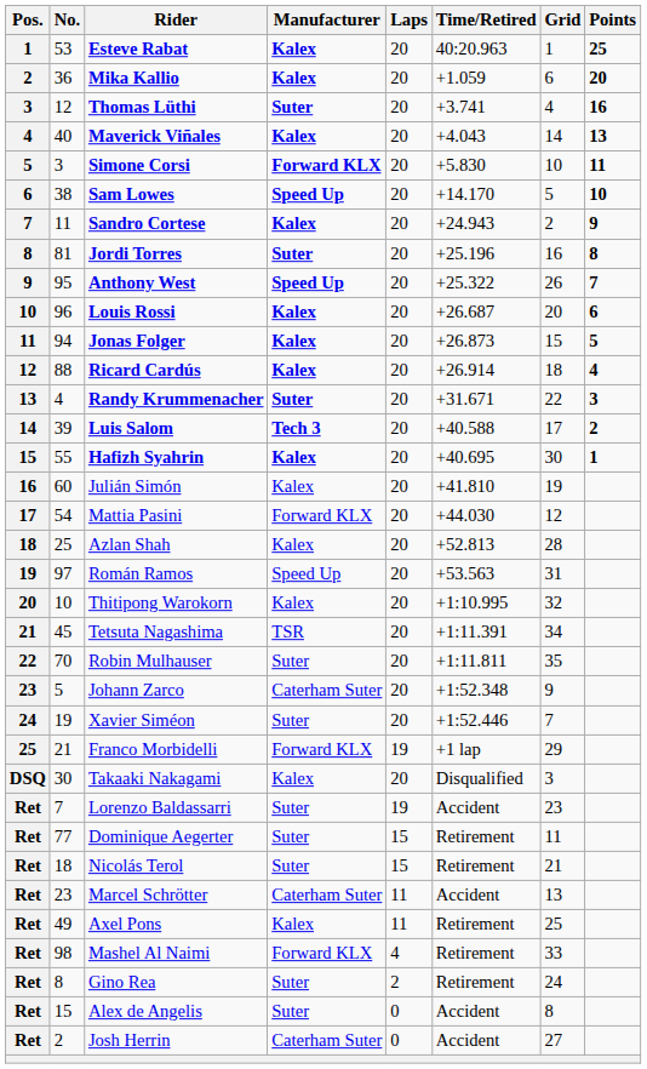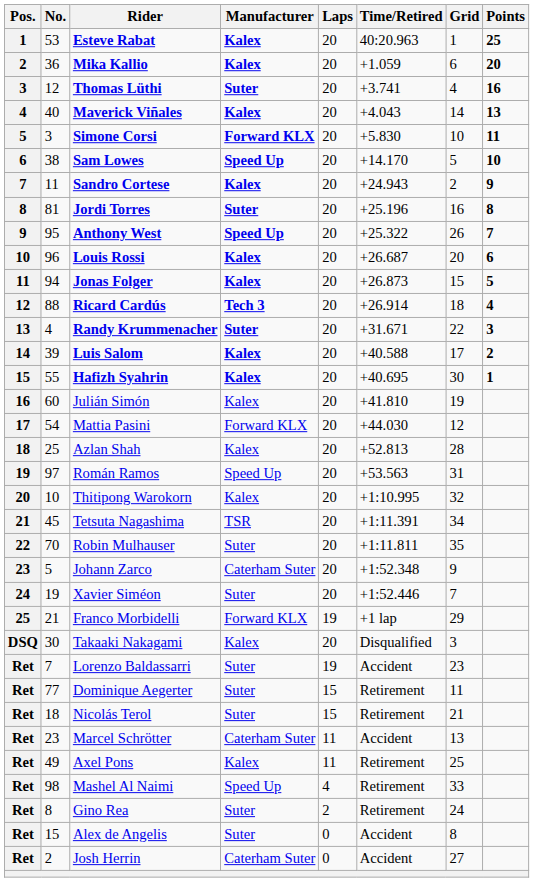 <table class="wikitable" style="font-size: 95%;">
 <tr>
 <th>Pos.</th>
 <th>No.</th>
 <th>Rider</th>
 <th>Manufacturer</th>
 <th>Laps</th>
 <th>Time/Retired</th>
 <th>Grid</th>
 <th>Points</th>
 </tr>
 <tr>
 <th>1</th>
 <td>53</td>
 <td> <strong><a href='#'>Esteve Rabat</a></strong></td>
 <td><strong><a href='#'>Kalex</a></strong></td>
 <td>20</td>
 <td>40:20.963</td>
 <td>1</td>
 <td><strong>25</strong></td>
 </tr>
 <tr>
 <th>2</th>
 <td>36</td>
 <td> <strong><a href='#'>Mika Kallio</a></strong></td>
 <td><strong><a href='#'>Kalex</a></strong></td>
 <td>20</td>
 <td>+1.059</td>
 <td>6</td>
 <td><strong>20</strong></td>
 </tr>
 <tr>
 <th>3</th>
 <td>12</td>
 <td> <strong><a href='#'>Thomas Lüthi</a></strong></td>
 <td><strong><a href='#'>Suter</a></strong></td>
 <td>20</td>
 <td>+3.741</td>
 <td>4</td>
 <td><strong>16</strong></td>
 </tr>
 <tr>
 <th>4</th>
 <td>40</td>
 <td> <strong><a href='#'>Maverick Viñales</a></strong></td>
 <td><strong><a href='#'>Kalex</a></strong></td>
 <td>20</td>
 <td>+4.043</td>
 <td>14</td>
 <td><strong>13</strong></td>
 </tr>
 <tr>
 <th>5</th>
 <td>3</td>
 <td> <strong><a href='#'>Simone Corsi</a></strong></td>
 <td><strong><a href='#'>Forward KLX</a></strong></td>
 <td>20</td>
 <td>+5.830</td>
 <td>10</td>
 <td><strong>11</strong></td>
 </tr>
 <tr>
 <th>6</th>
 <td>38</td>
 <td> <strong><a href='#'>Sam Lowes</a></strong></td>
 <td><strong><a href='#'>Speed Up</a></strong></td>
 <td>20</td>
 <td>+14.170</td>
 <td>5</td>
 <td><strong>10</strong></td>
 </tr>
 <tr>
 <th>7</th>
 <td>11</td>
 <td> <strong><a href='#'>Sandro Cortese</a></strong></td>
 <td><strong><a href='#'>Kalex</a></strong></td>
 <td>20</td>
 <td>+24.943</td>
 <td>2</td>
 <td><strong>9</strong></td>
 </tr>
 <tr>
 <th>8</th>
 <td>81</td>
 <td> <strong><a href='#'>Jordi Torres</a></strong></td>
 <td><strong><a href='#'>Suter</a></strong></td>
 <td>20</td>
 <td>+25.196</td>
 <td>16</td>
 <td><strong>8</strong></td>
 </tr>
 <tr>
 <th>9</th>
 <td>95</td>
 <td> <strong><a href='#'>Anthony West</a></strong></td>
 <td><strong><a href='#'>Speed Up</a></strong></td>
 <td>20</td>
 <td>+25.322</td>
 <td>26</td>
 <td><strong>7</strong></td>
 </tr>
 <tr>
 <th>10</th>
 <td>96</td>
 <td> <strong><a href='#'>Louis Rossi</a></strong></td>
 <td><strong><a href='#'>Kalex</a></strong></td>
 <td>20</td>
 <td>+26.687</td>
 <td>20</td>
 <td><strong>6</strong></td>
 </tr>
 <tr>
 <th>11</th>
 <td>94</td>
 <td> <strong><a href='#'>Jonas Folger</a></strong></td>
 <td><strong><a href='#'>Kalex</a></strong></td>
 <td>20</td>
 <td>+26.873</td>
 <td>15</td>
 <td><strong>5</strong></td>
 </tr>
 <tr>
 <th>12</th>
 <td>88</td>
 <td> <strong><a href='#'>Ricard Cardús</a></strong></td>
-<td><strong><a href='#'>Kalex</a></strong></td>
+<td><strong><a href='#'>Tech 3</a></strong></td>
 <td>20</td>
 <td>+26.914</td>
 <td>18</td>
 <td><strong>4</strong></td>
 </tr>
 <tr>
 <th>13</th>
 <td>4</td>
 <td> <strong><a href='#'>Randy Krummenacher</a></strong></td>
 <td><strong><a href='#'>Suter</a></strong></td>
 <td>20</td>
 <td>+31.671</td>
 <td>22</td>
 <td><strong>3</strong></td>
 </tr>
 <tr>
 <th>14</th>
 <td>39</td>
 <td> <strong><a href='#'>Luis Salom</a></strong></td>
-<td><strong><a href='#'>Tech 3</a></strong></td>
+<td><strong><a href='#'>Kalex</a></strong></td>
 <td>20</td>
 <td>+40.588</td>
 <td>17</td>
 <td><strong>2</strong></td>
 </tr>
 <tr>
 <th>15</th>
 <td>55</td>
 <td> <strong><a href='#'>Hafizh Syahrin</a></strong></td>
 <td><strong><a href='#'>Kalex</a></strong></td>
 <td>20</td>
 <td>+40.695</td>
 <td>30</td>
 <td><strong>1</strong></td>
 </tr>
 <tr>
 <th>16</th>
 <td>60</td>
 <td> <a href='#'>Julián Simón</a></td>
 <td><a href='#'>Kalex</a></td>
 <td>20</td>
 <td>+41.810</td>
 <td>19</td>
 <td></td>
 </tr>
 <tr>
 <th>17</th>
 <td>54</td>
 <td> <a href='#'>Mattia Pasini</a></td>
 <td><a href='#'>Forward KLX</a></td>
 <td>20</td>
 <td>+44.030</td>
 <td>12</td>
 <td></td>
 </tr>
 <tr>
 <th>18</th>
 <td>25</td>
 <td> <a href='#'>Azlan Shah</a></td>
 <td><a href='#'>Kalex</a></td>
 <td>20</td>
 <td>+52.813</td>
 <td>28</td>
 <td></td>
 </tr>
 <tr>
 <th>19</th>
 <td>97</td>
 <td> <a href='#'>Román Ramos</a></td>
 <td><a href='#'>Speed Up</a></td>
 <td>20</td>
 <td>+53.563</td>
 <td>31</td>
 <td></td>
 </tr>
 <tr>
 <th>20</th>
 <td>10</td>
 <td> <a href='#'>Thitipong Warokorn</a></td>
 <td><a href='#'>Kalex</a></td>
 <td>20</td>
 <td>+1:10.995</td>
 <td>32</td>
 <td></td>
 </tr>
 <tr>
 <th>21</th>
 <td>45</td>
 <td> <a href='#'>Tetsuta Nagashima</a></td>
 <td><a href='#'>TSR</a></td>
 <td>20</td>
 <td>+1:11.391</td>
 <td>34</td>
 <td></td>
 </tr>
 <tr>
 <th>22</th>
 <td>70</td>
 <td> <a href='#'>Robin Mulhauser</a></td>
 <td><a href='#'>Suter</a></td>
 <td>20</td>
 <td>+1:11.811</td>
 <td>35</td>
 <td></td>
 </tr>
 <tr>
 <th>23</th>
 <td>5</td>
 <td> <a href='#'>Johann Zarco</a></td>
 <td><a href='#'>Caterham Suter</a></td>
 <td>20</td>
 <td>+1:52.348</td>
 <td>9</td>
 <td></td>
 </tr>
 <tr>
 <th>24</th>
 <td>19</td>
 <td> <a href='#'>Xavier Siméon</a></td>
 <td><a href='#'>Suter</a></td>
 <td>20</td>
 <td>+1:52.446</td>
 <td>7</td>
 <td></td>
 </tr>
 <tr>
 <th>25</th>
 <td>21</td>
 <td> <a href='#'>Franco Morbidelli</a></td>
 <td><a href='#'>Forward KLX</a></td>
 <td>19</td>
 <td>+1 lap</td>
 <td>29</td>
 <td></td>
 </tr>
 <tr>
 <th>DSQ</th>
 <td>30</td>
 <td> <a href='#'>Takaaki Nakagami</a></td>
 <td><a href='#'>Kalex</a></td>
 <td>20</td>
 <td>Disqualified</td>
 <td>3</td>
 <td></td>
 </tr>
 <tr>
 <th>Ret</th>
 <td>7</td>
 <td> <a href='#'>Lorenzo Baldassarri</a></td>
 <td><a href='#'>Suter</a></td>
 <td>19</td>
 <td>Accident</td>
 <td>23</td>
 <td></td>
 </tr>
 <tr>
 <th>Ret</th>
 <td>77</td>
 <td> <a href='#'>Dominique Aegerter</a></td>
 <td><a href='#'>Suter</a></td>
 <td>15</td>
 <td>Retirement</td>
 <td>11</td>
 <td></td>
 </tr>
 <tr>
 <th>Ret</th>
 <td>18</td>
 <td> <a href='#'>Nicolás Terol</a></td>
 <td><a href='#'>Suter</a></td>
 <td>15</td>
 <td>Retirement</td>
 <td>21</td>
 <td></td>
 </tr>
 <tr>
 <th>Ret</th>
 <td>23</td>
 <td> <a href='#'>Marcel Schrötter</a></td>
 <td><a href='#'>Caterham Suter</a></td>
 <td>11</td>
 <td>Accident</td>
 <td>13</td>
 <td></td>
 </tr>
 <tr>
 <th>Ret</th>
 <td>49</td>
 <td> <a href='#'>Axel Pons</a></td>
 <td><a href='#'>Kalex</a></td>
 <td>11</td>
 <td>Retirement</td>
 <td>25</td>
 <td></td>
 </tr>
 <tr>
 <th>Ret</th>
 <td>98</td>
 <td> <a href='#'>Mashel Al Naimi</a></td>
-<td><a href='#'>Forward KLX</a></td>
+<td><a href='#'>Speed Up</a></td>
 <td>4</td>
 <td>Retirement</td>
 <td>33</td>
 <td></td>
 </tr>
 <tr>
 <th>Ret</th>
 <td>8</td>
 <td> <a href='#'>Gino Rea</a></td>
 <td><a href='#'>Suter</a></td>
 <td>2</td>
 <td>Retirement</td>
 <td>24</td>
 <td></td>
 </tr>
 <tr>
 <th>Ret</th>
 <td>15</td>
 <td> <a href='#'>Alex de Angelis</a></td>
 <td><a href='#'>Suter</a></td>
 <td>0</td>
 <td>Accident</td>
 <td>8</td>
 <td></td>
 </tr>
 <tr>
 <th>Ret</th>
 <td>2</td>
 <td> <a href='#'>Josh Herrin</a></td>
 <td><a href='#'>Caterham Suter</a></td>
 <td>0</td>
 <td>Accident</td>
 <td>27</td>
 <td></td>
 </tr>
 <tr>
 <th colspan=8></th>
 </tr>
 </table>
